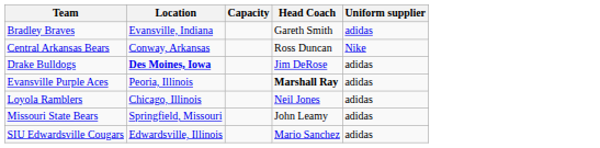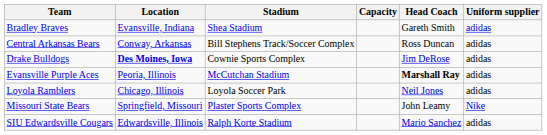 <table class="wikitable sortable">
 <tr>
 <th>Team</th>
 <th>Location</th>
+<th>Stadium</th>
 <th>Capacity</th>
 <th>Head Coach</th>
 <th>Uniform supplier</th>
 </tr>
 <tr>
 <td><a href='#'>Bradley Braves</a></td>
 <td><a href='#'>Evansville, Indiana</a></td>
+<td><a href='#'>Shea Stadium</a></td>
 <td align="center"></td>
 <td> Gareth Smith</td>
 <td> <a href='#'>adidas</a></td>
 </tr>
 <tr>
 <td><a href='#'>Central Arkansas Bears</a></td>
 <td><a href='#'>Conway, Arkansas</a></td>
+<td>Bill Stephens Track/Soccer Complex</td>
 <td align="center"></td>
 <td> Ross Duncan</td>
-<td> <a href='#'>Nike</a></td>
+<td> adidas</td>
 </tr>
 <tr>
 <td><a href='#'>Drake Bulldogs</a></td>
 <td><strong><a href='#'>Des Moines, Iowa</a></strong></td>
+<td>Cownie Sports Complex</td>
 <td align="center"></td>
 <td> <a href='#'>Jim DeRose</a></td>
 <td> adidas</td>
 </tr>
 <tr>
 <td><a href='#'>Evansville Purple Aces</a></td>
 <td><a href='#'>Peoria, Illinois</a></td>
+<td><a href='#'>McCutchan Stadium</a></td>
 <td align="center"></td>
 <td><strong> Marshall Ray</strong></td>
 <td> adidas</td>
 </tr>
 <tr>
 <td><a href='#'>Loyola Ramblers</a></td>
 <td><a href='#'>Chicago, Illinois</a></td>
+<td>Loyola Soccer Park</td>
 <td align="center"></td>
 <td> <a href='#'>Neil Jones</a></td>
 <td> adidas</td>
 </tr>
 <tr>
 <td><a href='#'>Missouri State Bears</a></td>
 <td><a href='#'>Springfield, Missouri</a></td>
+<td><a href='#'>Plaster Sports Complex</a></td>
 <td align="center"></td>
 <td> John Leamy</td>
-<td> adidas</td>
+<td> <a href='#'>Nike</a></td>
 </tr>
 <tr>
 <td><a href='#'>SIU Edwardsville Cougars</a></td>
 <td><a href='#'>Edwardsville, Illinois</a></td>
+<td><a href='#'>Ralph Korte Stadium</a></td>
 <td align="center"></td>
 <td> <a href='#'>Mario Sanchez</a></td>
 <td> adidas</td>
 </tr>
 </table>
